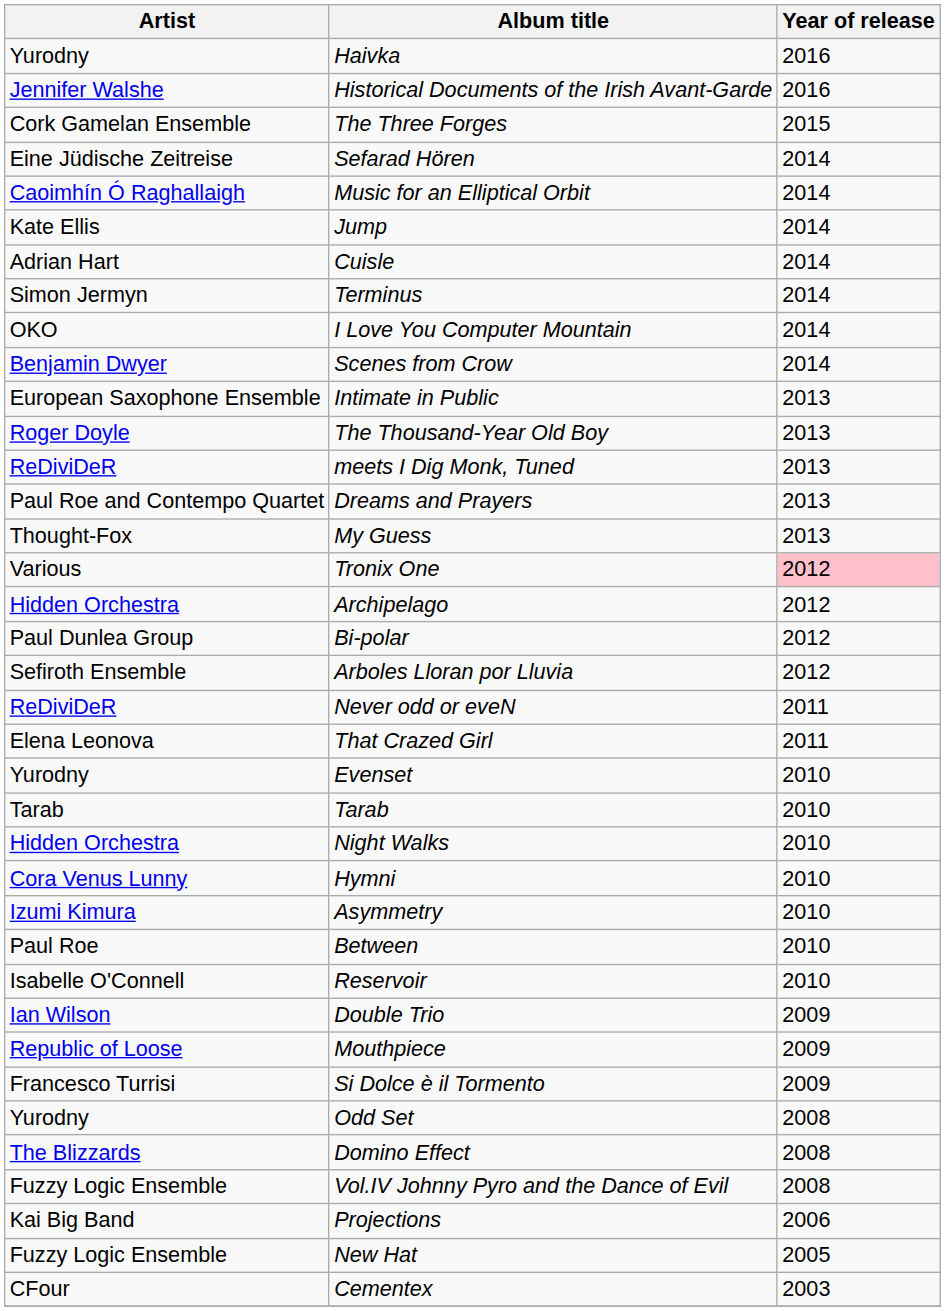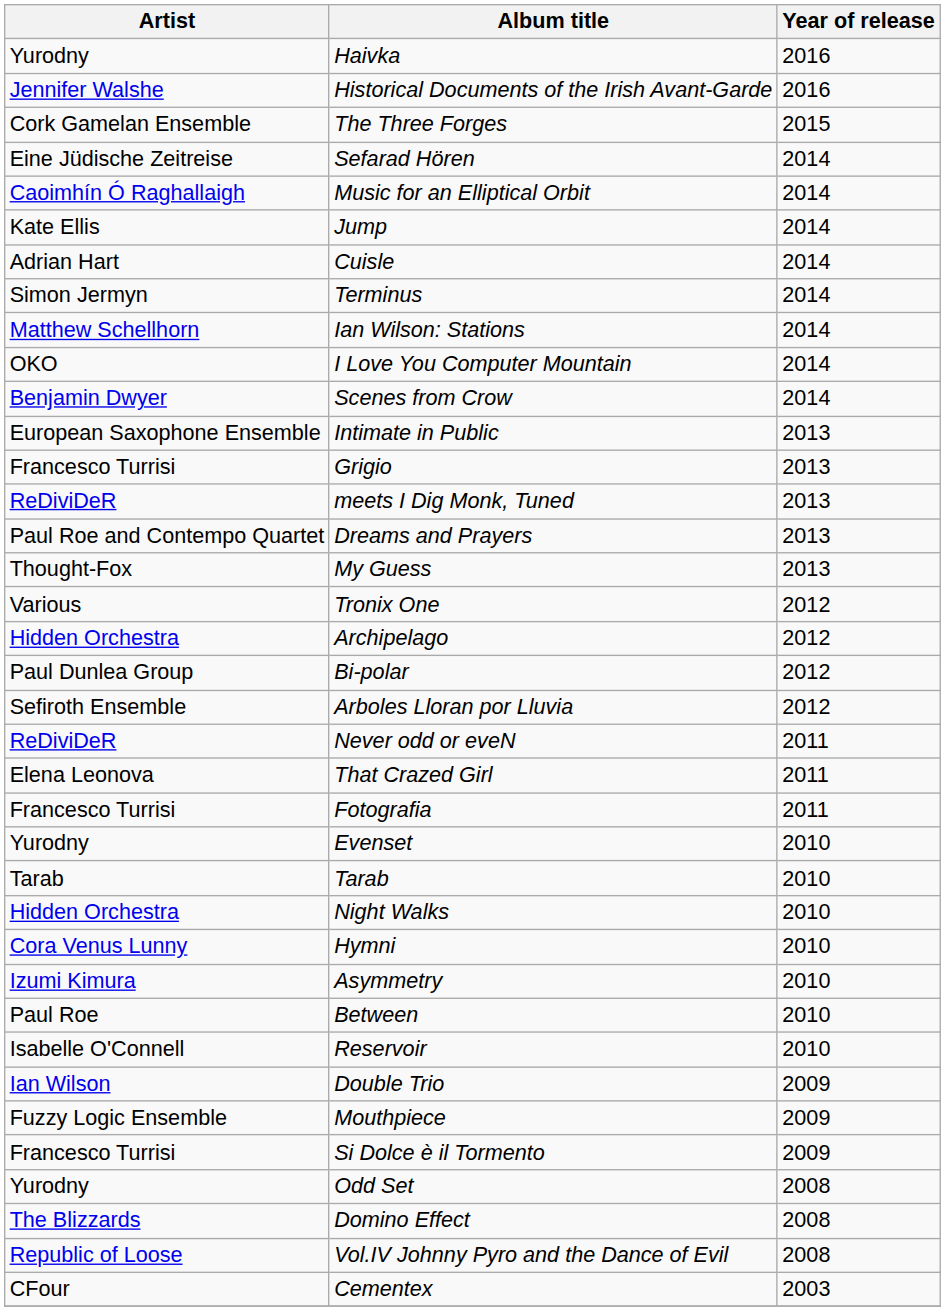 <table class="wikitable">
 <tr>
 <th>Artist</th>
 <th>Album title</th>
 <th>Year of release</th>
 </tr>
 <tr>
 <td>Yurodny</td>
 <td><em>Haivka</em></td>
 <td>2016</td>
 </tr>
 <tr>
 <td><a href='#'>Jennifer Walshe</a></td>
 <td><em>Historical Documents of the Irish Avant-Garde</em></td>
 <td>2016</td>
 </tr>
 <tr>
 <td>Cork Gamelan Ensemble</td>
 <td><em>The Three Forges</em></td>
 <td>2015</td>
 </tr>
 <tr>
 <td>Eine Jüdische Zeitreise</td>
 <td><em>Sefarad Hören</em></td>
 <td>2014</td>
 </tr>
 <tr>
 <td><a href='#'>Caoimhín Ó Raghallaigh</a></td>
 <td><em>Music for an Elliptical Orbit</em></td>
 <td>2014</td>
 </tr>
 <tr>
 <td>Kate Ellis</td>
 <td><em>Jump</em></td>
 <td>2014</td>
 </tr>
 <tr>
 <td>Adrian Hart</td>
 <td><em>Cuisle</em></td>
 <td>2014</td>
 </tr>
 <tr>
 <td>Simon Jermyn</td>
 <td><em>Terminus</em></td>
 <td>2014</td>
 </tr>
 <tr>
+<td><a href='#'>Matthew Schellhorn</a></td>
+<td><em>Ian Wilson: Stations</em></td>
+<td>2014</td>
+</tr>
+<tr>
 <td>OKO</td>
 <td><em>I Love You Computer Mountain</em></td>
 <td>2014</td>
 </tr>
 <tr>
 <td><a href='#'>Benjamin Dwyer</a></td>
 <td><em>Scenes from Crow</em></td>
 <td>2014</td>
 </tr>
 <tr>
 <td>European Saxophone Ensemble</td>
 <td><em>Intimate in Public</em></td>
 <td>2013</td>
 </tr>
 <tr>
-<td><a href='#'>Roger Doyle</a></td>
-<td><em>The Thousand-Year Old Boy</em></td>
+<td>Francesco Turrisi</td>
+<td><em>Grigio</em></td>
 <td>2013</td>
 </tr>
 <tr>
 <td><a href='#'>ReDiviDeR</a></td>
 <td><em>meets I Dig Monk, Tuned</em></td>
 <td>2013</td>
 </tr>
 <tr>
 <td>Paul Roe and Contempo Quartet</td>
 <td><em>Dreams and Prayers</em></td>
 <td>2013</td>
 </tr>
 <tr>
 <td>Thought-Fox</td>
 <td><em>My Guess</em></td>
 <td>2013</td>
 </tr>
 <tr>
 <td>Various</td>
 <td><em>Tronix One</em></td>
-<td style="background: pink;">2012</td>
+<td>2012</td>
 </tr>
 <tr>
 <td><a href='#'>Hidden Orchestra</a></td>
 <td><em>Archipelago</em></td>
 <td>2012</td>
 </tr>
 <tr>
 <td>Paul Dunlea Group</td>
 <td><em>Bi-polar</em></td>
 <td>2012</td>
 </tr>
 <tr>
 <td>Sefiroth Ensemble</td>
 <td><em>Arboles Lloran por Lluvia</em></td>
 <td>2012</td>
 </tr>
 <tr>
 <td><a href='#'>ReDiviDeR</a></td>
 <td><em>Never odd or eveN</em></td>
 <td>2011</td>
 </tr>
 <tr>
 <td>Elena Leonova</td>
 <td><em>That Crazed Girl</em></td>
+<td>2011</td>
+</tr>
+<tr>
+<td>Francesco Turrisi</td>
+<td><em>Fotografia</em></td>
 <td>2011</td>
 </tr>
 <tr>
 <td>Yurodny</td>
 <td><em>Evenset</em></td>
 <td>2010</td>
 </tr>
 <tr>
 <td>Tarab</td>
 <td><em>Tarab</em></td>
 <td>2010</td>
 </tr>
 <tr>
 <td><a href='#'>Hidden Orchestra</a></td>
 <td><em>Night Walks</em></td>
 <td>2010</td>
 </tr>
 <tr>
 <td><a href='#'>Cora Venus Lunny</a></td>
 <td><em>Hymni</em></td>
 <td>2010</td>
 </tr>
 <tr>
 <td><a href='#'>Izumi Kimura</a></td>
 <td><em>Asymmetry</em></td>
 <td>2010</td>
 </tr>
 <tr>
 <td>Paul Roe</td>
 <td><em>Between</em></td>
 <td>2010</td>
 </tr>
 <tr>
 <td>Isabelle O'Connell</td>
 <td><em>Reservoir</em></td>
 <td>2010</td>
 </tr>
 <tr>
 <td><a href='#'>Ian Wilson</a></td>
 <td><em>Double Trio</em></td>
 <td>2009</td>
 </tr>
 <tr>
-<td><a href='#'>Republic of Loose</a></td>
+<td>Fuzzy Logic Ensemble</td>
 <td><em>Mouthpiece</em></td>
 <td>2009</td>
 </tr>
 <tr>
 <td>Francesco Turrisi</td>
 <td><em>Si Dolce è il Tormento</em></td>
 <td>2009</td>
 </tr>
 <tr>
 <td>Yurodny</td>
 <td><em>Odd Set</em></td>
 <td>2008</td>
 </tr>
 <tr>
 <td><a href='#'>The Blizzards</a></td>
 <td><em>Domino Effect</em></td>
 <td>2008</td>
 </tr>
 <tr>
-<td>Fuzzy Logic Ensemble</td>
+<td><a href='#'>Republic of Loose</a></td>
 <td><em>Vol.IV Johnny Pyro and the Dance of Evil</em></td>
 <td>2008</td>
-</tr>
-<tr>
-<td>Kai Big Band</td>
-<td><em>Projections</em></td>
-<td>2006</td>
-</tr>
-<tr>
-<td>Fuzzy Logic Ensemble</td>
-<td><em>New Hat</em></td>
-<td>2005</td>
 </tr>
 <tr>
 <td>CFour</td>
 <td><em>Cementex</em></td>
 <td>2003</td>
 </tr>
 <tr>
 </tr>
 </table>
